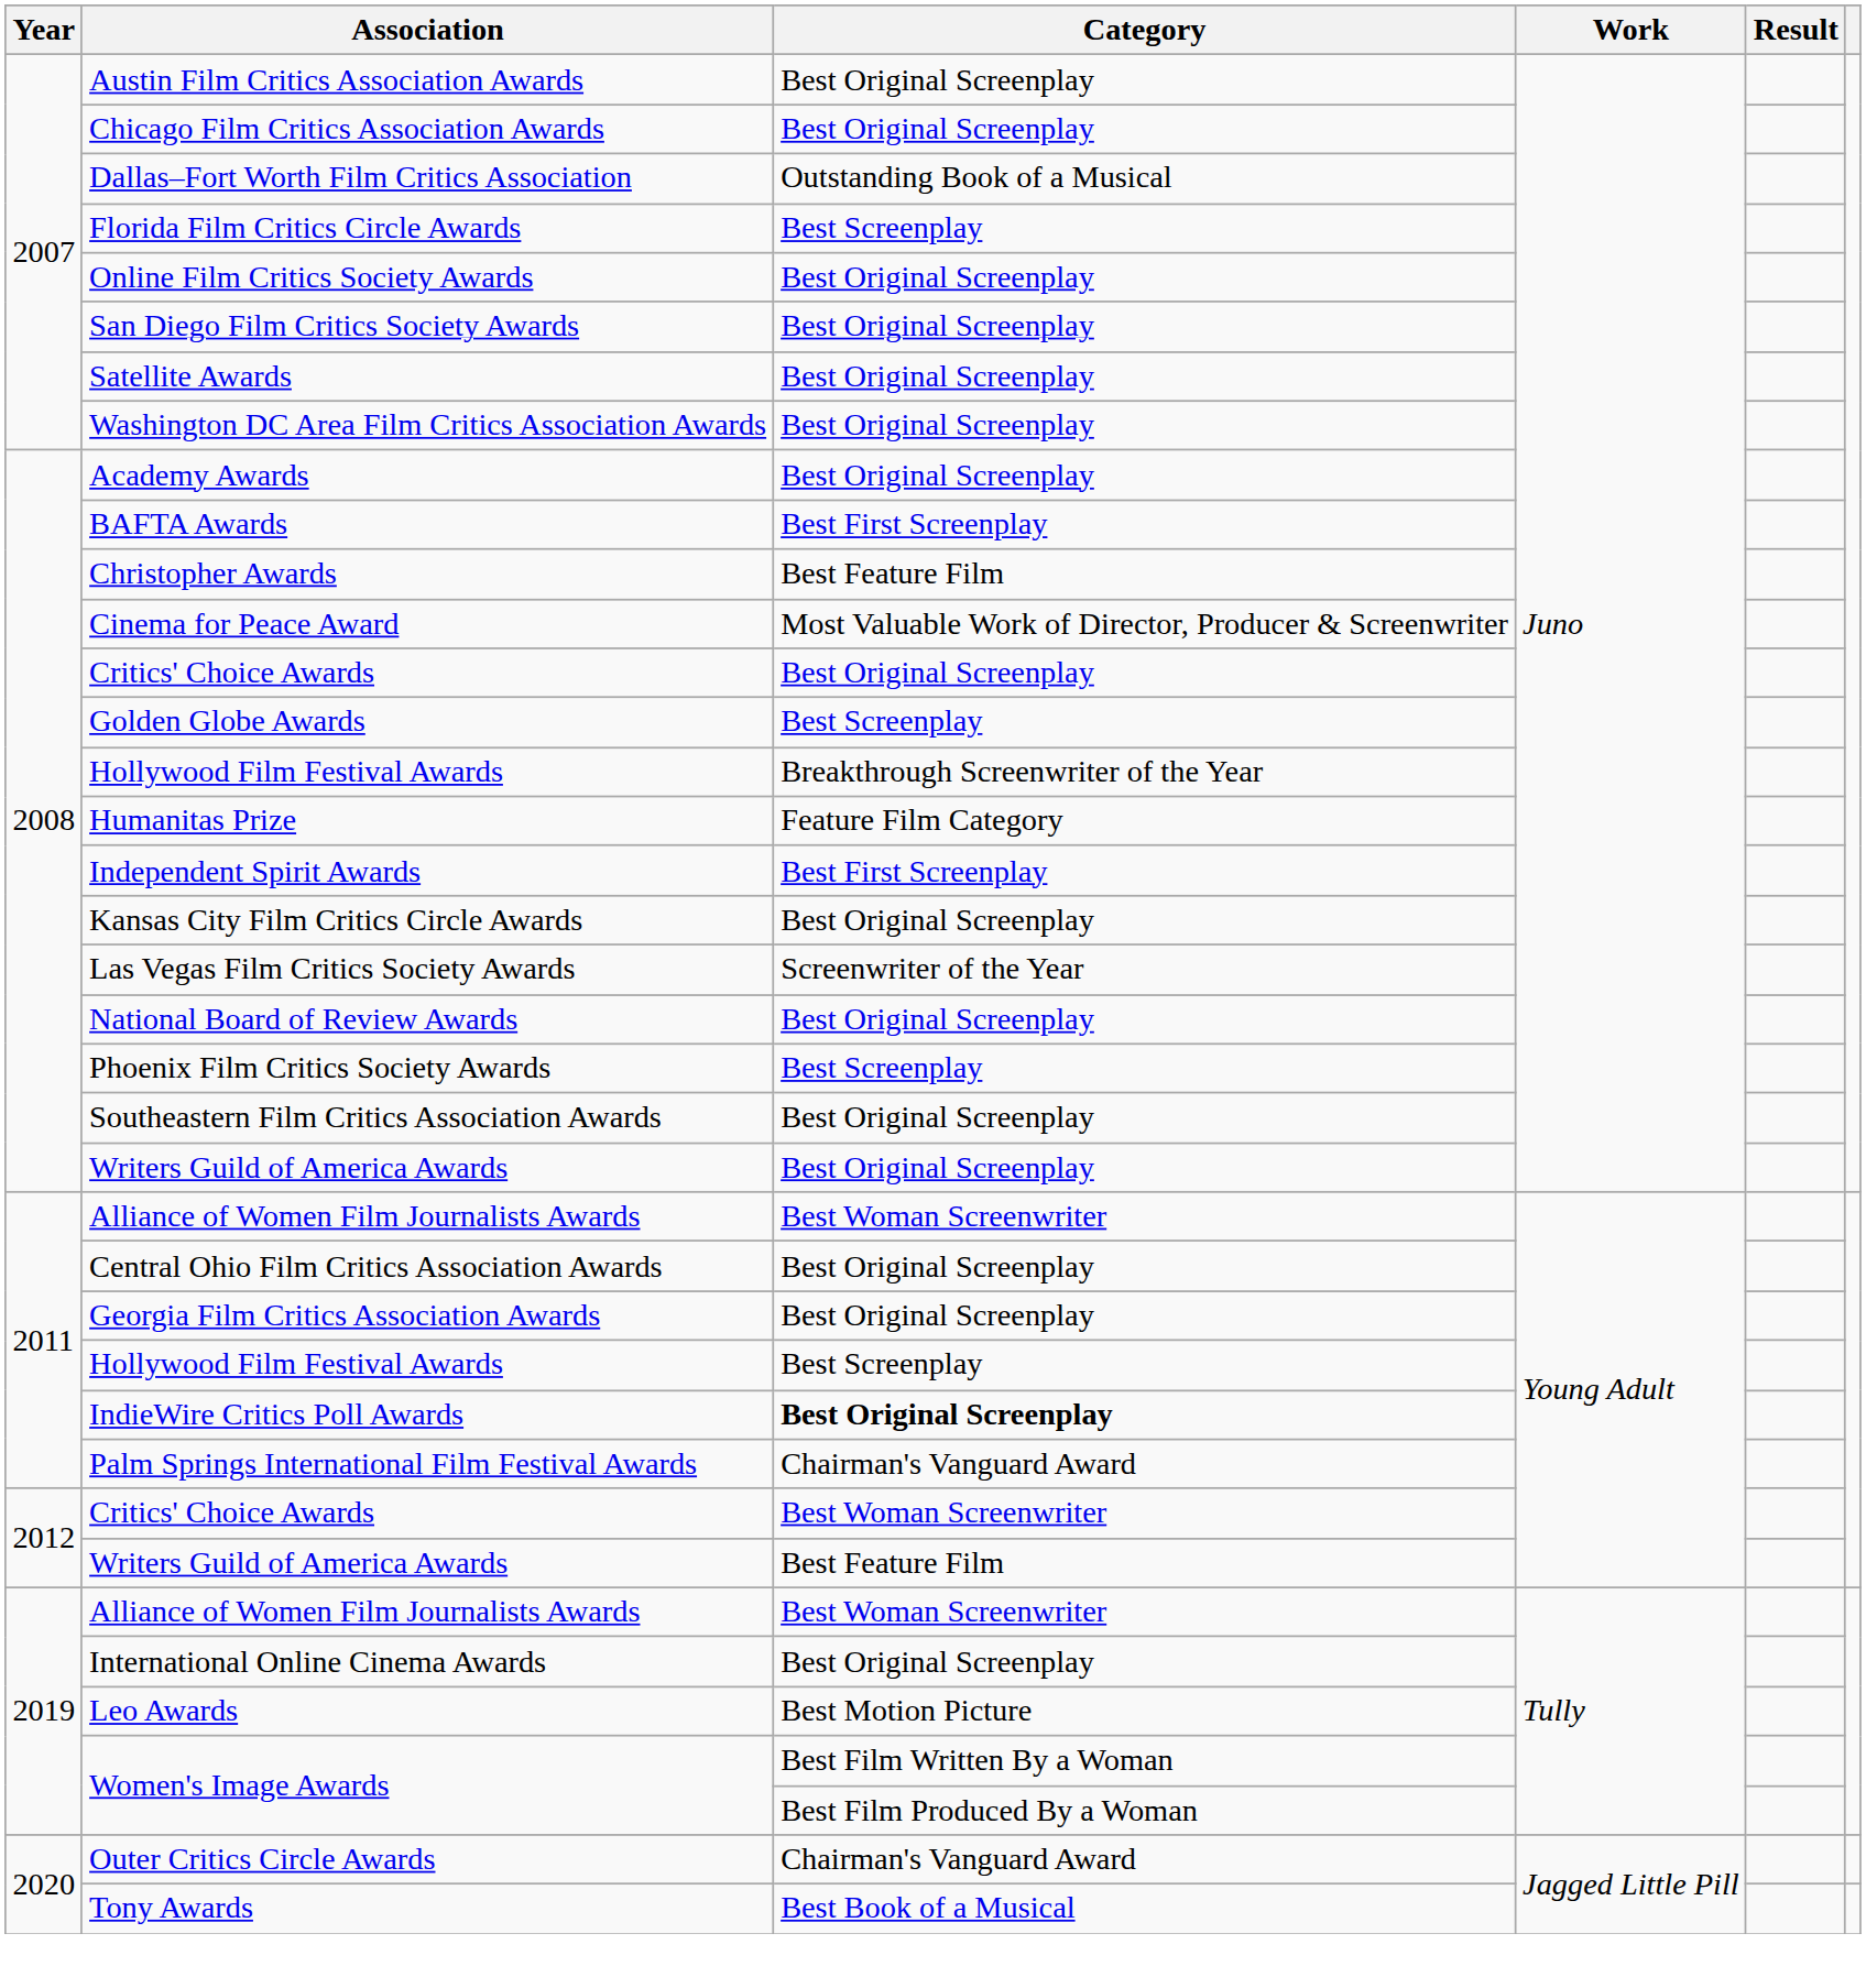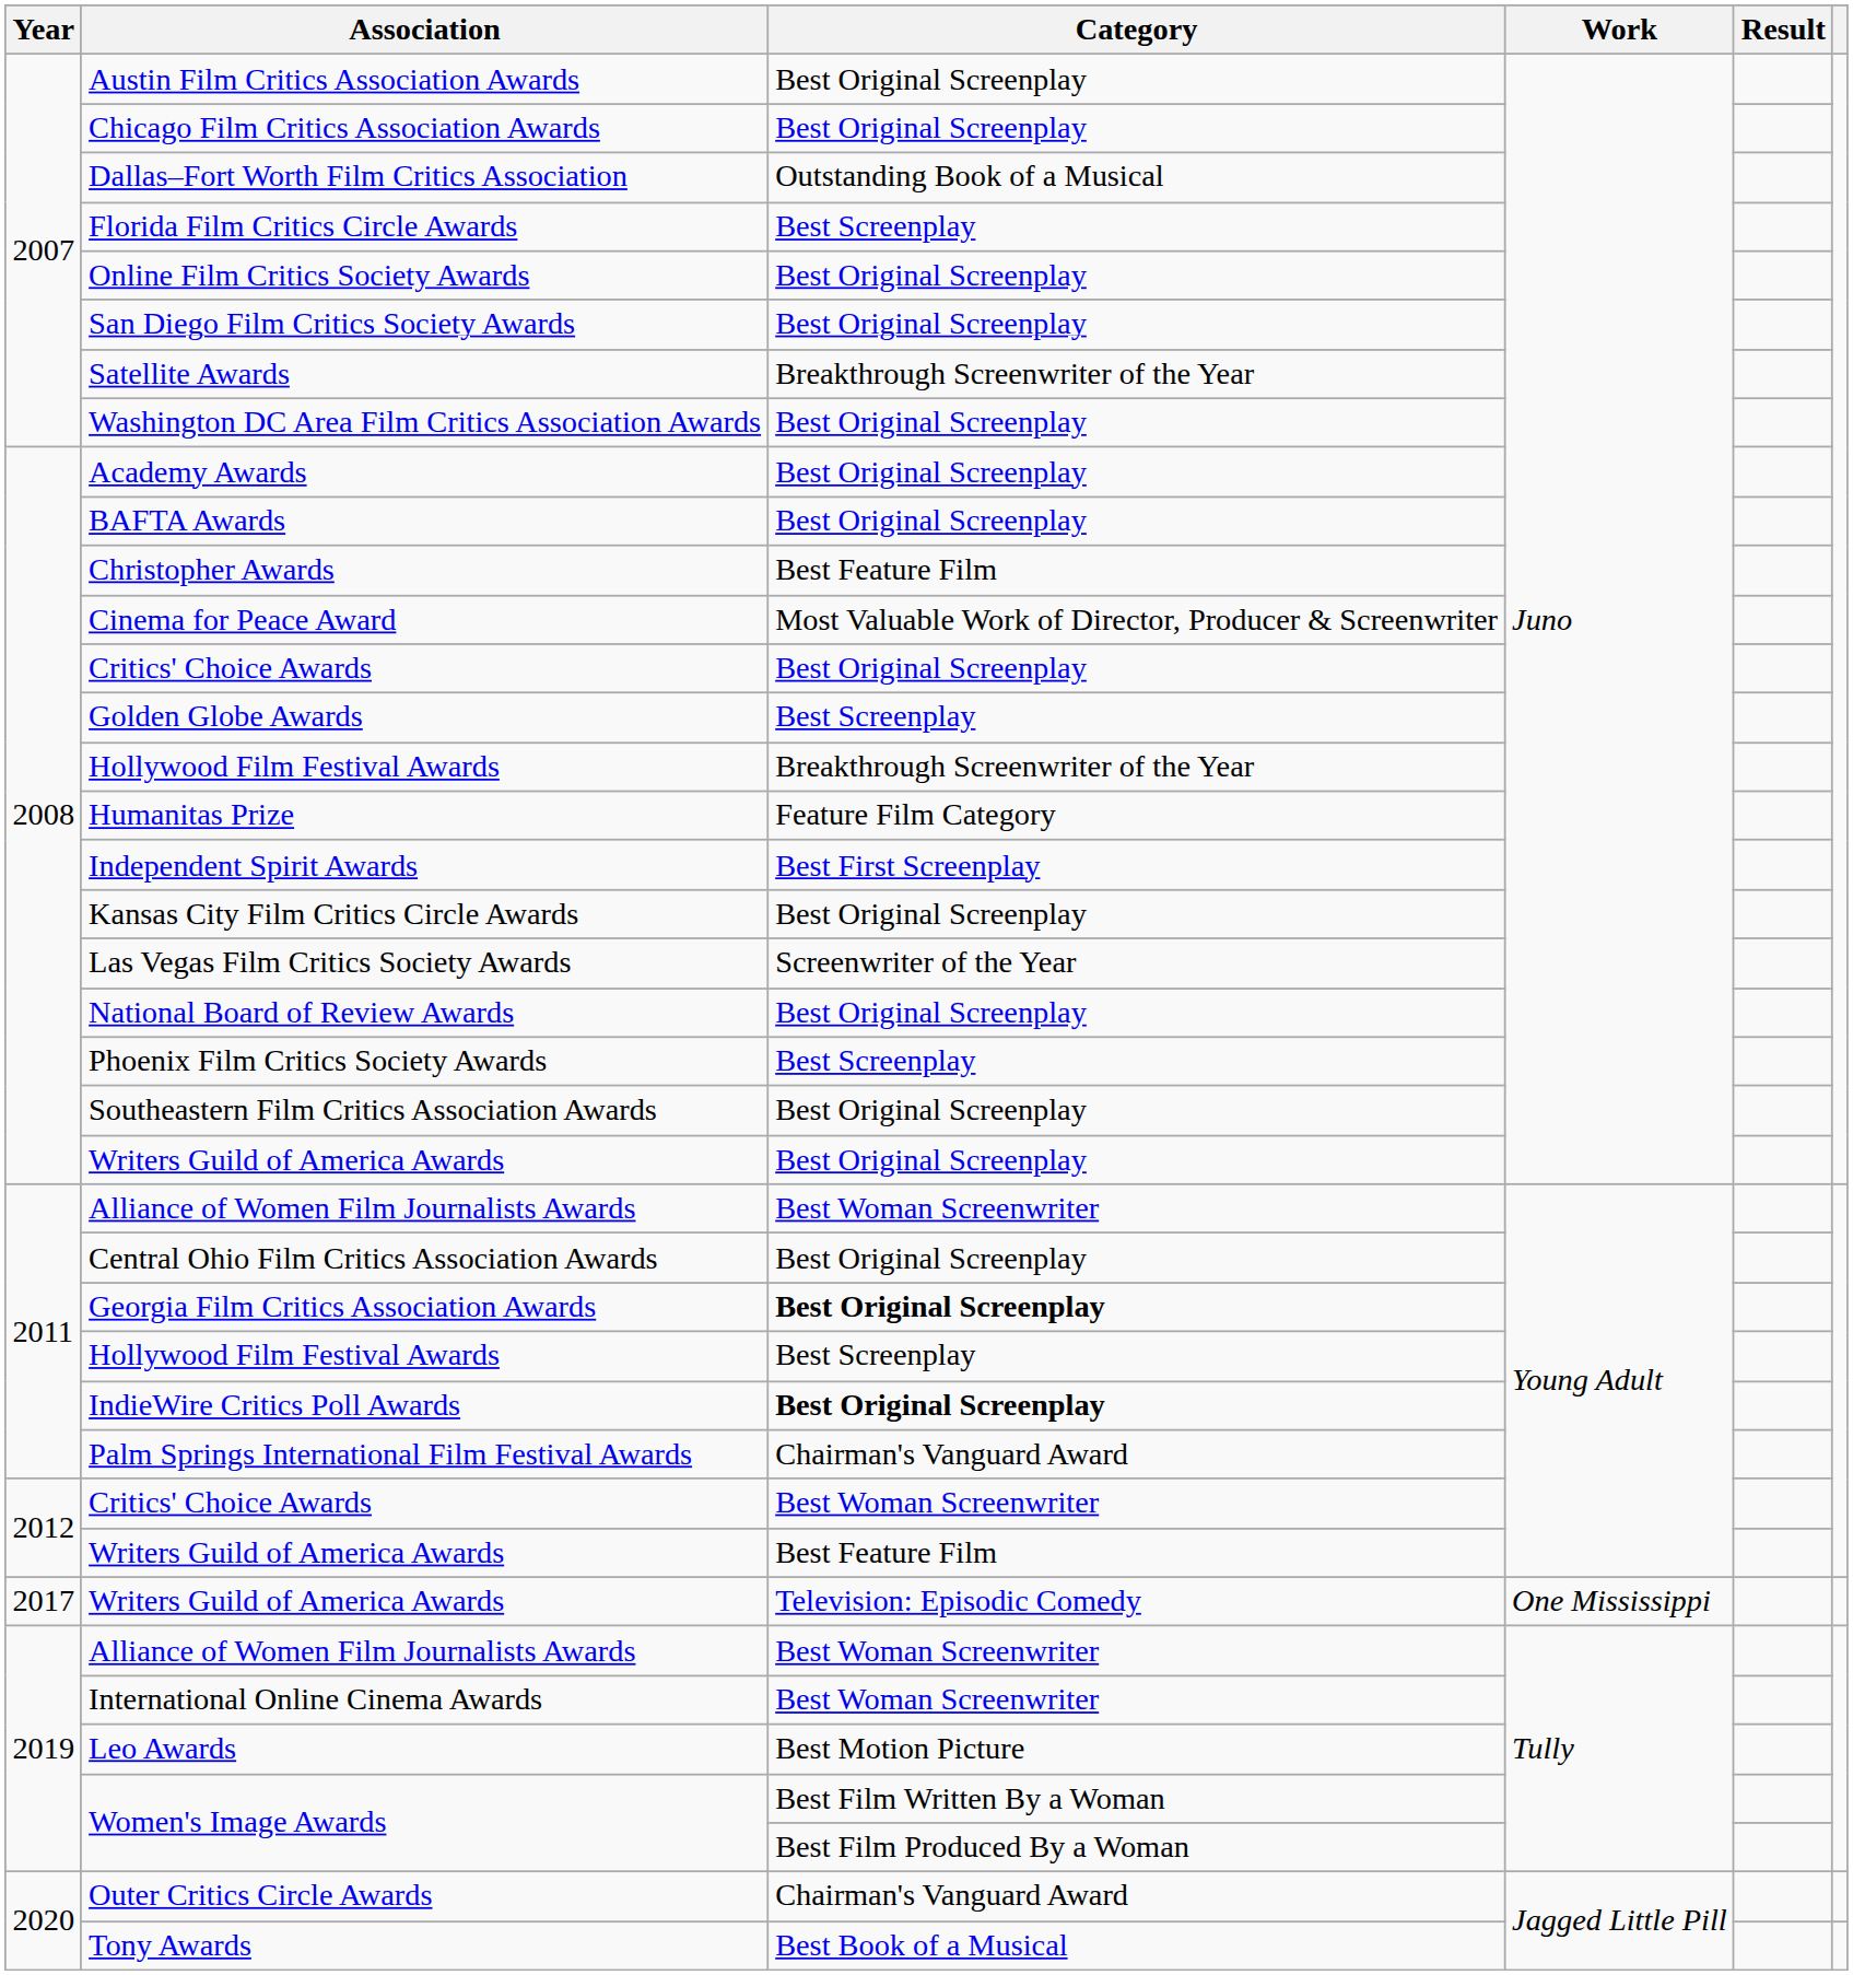 <table class="wikitable sortable">
 <tr>
 <th>Year</th>
 <th>Association</th>
 <th>Category</th>
 <th>Work</th>
 <th>Result</th>
 <th class="unsortable"></th>
 </tr>
 <tr>
 <td rowspan="8">2007</td>
 <td><a href='#'>Austin Film Critics Association Awards</a></td>
 <td>Best Original Screenplay</td>
 <td rowspan="23"><em>Juno</em></td>
 <td></td>
 <td style="text-align:center;" rowspan="23"></td>
 </tr>
 <tr>
 <td><a href='#'>Chicago Film Critics Association Awards</a></td>
 <td><a href='#'>Best Original Screenplay</a></td>
 <td></td>
 </tr>
 <tr>
 <td><a href='#'>Dallas–Fort Worth Film Critics Association</a></td>
 <td>Outstanding Book of a Musical</td>
 <td></td>
 </tr>
 <tr>
 <td><a href='#'>Florida Film Critics Circle Awards</a></td>
 <td><a href='#'>Best Screenplay</a></td>
 <td></td>
 </tr>
 <tr>
 <td><a href='#'>Online Film Critics Society Awards</a></td>
 <td><a href='#'>Best Original Screenplay</a></td>
 <td></td>
 </tr>
 <tr>
 <td><a href='#'>San Diego Film Critics Society Awards</a></td>
 <td><a href='#'>Best Original Screenplay</a></td>
 <td></td>
 </tr>
 <tr>
 <td><a href='#'>Satellite Awards</a></td>
-<td><a href='#'>Best Original Screenplay</a></td>
+<td>Breakthrough Screenwriter of the Year</td>
 <td></td>
 </tr>
 <tr>
 <td><a href='#'>Washington DC Area Film Critics Association Awards</a></td>
 <td><a href='#'>Best Original Screenplay</a></td>
 <td></td>
 </tr>
 <tr>
 <td rowspan="15">2008</td>
 <td><a href='#'>Academy Awards</a></td>
 <td><a href='#'>Best Original Screenplay</a></td>
 <td></td>
 </tr>
 <tr>
 <td><a href='#'>BAFTA Awards</a></td>
-<td><a href='#'>Best First Screenplay</a></td>
+<td><a href='#'>Best Original Screenplay</a></td>
 <td></td>
 </tr>
 <tr>
 <td><a href='#'>Christopher Awards</a></td>
 <td>Best Feature Film</td>
 <td></td>
 </tr>
 <tr>
 <td><a href='#'>Cinema for Peace Award</a></td>
 <td>Most Valuable Work of Director, Producer & Screenwriter</td>
 <td></td>
 </tr>
 <tr>
 <td><a href='#'>Critics' Choice Awards</a></td>
 <td><a href='#'>Best Original Screenplay</a></td>
 <td></td>
 </tr>
 <tr>
 <td><a href='#'>Golden Globe Awards</a></td>
 <td><a href='#'>Best Screenplay</a></td>
 <td></td>
 </tr>
 <tr>
 <td><a href='#'>Hollywood Film Festival Awards</a></td>
 <td>Breakthrough Screenwriter of the Year</td>
 <td></td>
 </tr>
 <tr>
 <td><a href='#'>Humanitas Prize</a></td>
 <td>Feature Film Category</td>
 <td></td>
 </tr>
 <tr>
 <td><a href='#'>Independent Spirit Awards</a></td>
 <td><a href='#'>Best First Screenplay</a></td>
 <td></td>
 </tr>
 <tr>
 <td>Kansas City Film Critics Circle Awards</td>
 <td>Best Original Screenplay</td>
 <td></td>
 </tr>
 <tr>
 <td>Las Vegas Film Critics Society Awards</td>
 <td>Screenwriter of the Year</td>
 <td></td>
 </tr>
 <tr>
 <td><a href='#'>National Board of Review Awards</a></td>
 <td><a href='#'>Best Original Screenplay</a></td>
 <td></td>
 </tr>
 <tr>
 <td>Phoenix Film Critics Society Awards</td>
 <td><a href='#'>Best Screenplay</a></td>
 <td></td>
 </tr>
 <tr>
 <td>Southeastern Film Critics Association Awards</td>
 <td>Best Original Screenplay</td>
 <td></td>
 </tr>
 <tr>
 <td><a href='#'>Writers Guild of America Awards</a></td>
 <td><a href='#'>Best Original Screenplay</a></td>
 <td></td>
 </tr>
 <tr>
 <td rowspan="6">2011</td>
 <td><a href='#'>Alliance of Women Film Journalists Awards</a></td>
 <td><a href='#'>Best Woman Screenwriter</a></td>
 <td rowspan="8"><em>Young Adult</em></td>
 <td></td>
 <td style="text-align:center;" rowspan="8"></td>
 </tr>
 <tr>
 <td>Central Ohio Film Critics Association Awards</td>
 <td>Best Original Screenplay</td>
 <td></td>
 </tr>
 <tr>
 <td><a href='#'>Georgia Film Critics Association Awards</a></td>
-<td>Best Original Screenplay</td>
+<td><strong>Best Original Screenplay</strong></td>
 <td></td>
 </tr>
 <tr>
 <td><a href='#'>Hollywood Film Festival Awards</a></td>
 <td>Best Screenplay</td>
 <td></td>
 </tr>
 <tr>
 <td><a href='#'>IndieWire Critics Poll Awards</a></td>
 <td><strong>Best Original Screenplay</strong></td>
 <td></td>
 </tr>
 <tr>
 <td><a href='#'>Palm Springs International Film Festival Awards</a></td>
 <td>Chairman's Vanguard Award</td>
 <td></td>
 </tr>
 <tr>
 <td rowspan="2">2012</td>
 <td><a href='#'>Critics' Choice Awards</a></td>
 <td><a href='#'>Best Woman Screenwriter</a></td>
 <td></td>
 </tr>
 <tr>
 <td><a href='#'>Writers Guild of America Awards</a></td>
 <td>Best Feature Film</td>
 <td></td>
 </tr>
 <tr>
+<td>2017</td>
+<td><a href='#'>Writers Guild of America Awards</a></td>
+<td><a href='#'>Television: Episodic Comedy</a></td>
+<td><em>One Mississippi</em></td>
+<td></td>
+<td style="text-align:center;"></td>
+</tr>
+<tr>
 <td rowspan="5">2019</td>
 <td><a href='#'>Alliance of Women Film Journalists Awards</a></td>
 <td><a href='#'>Best Woman Screenwriter</a></td>
 <td rowspan="5"><em>Tully</em></td>
 <td></td>
 <td style="text-align:center;" rowspan="5"></td>
 </tr>
 <tr>
 <td>International Online Cinema Awards</td>
-<td>Best Original Screenplay</td>
+<td><a href='#'>Best Woman Screenwriter</a></td>
 <td></td>
 </tr>
 <tr>
 <td><a href='#'>Leo Awards</a></td>
 <td>Best Motion Picture</td>
 <td></td>
 </tr>
 <tr>
 <td rowspan="2"><a href='#'>Women's Image Awards</a></td>
 <td>Best Film Written By a Woman</td>
 <td></td>
 </tr>
 <tr>
 <td>Best Film Produced By a Woman</td>
 <td></td>
 </tr>
 <tr>
 <td rowspan="2">2020</td>
 <td><a href='#'>Outer Critics Circle Awards</a></td>
 <td>Chairman's Vanguard Award</td>
 <td rowspan="2"><em>Jagged Little Pill</em></td>
 <td></td>
 <td style="text-align:center;"></td>
 </tr>
 <tr>
 <td><a href='#'>Tony Awards</a></td>
 <td><a href='#'>Best Book of a Musical</a></td>
 <td></td>
 <td style="text-align:center;"></td>
 </tr>
 </table>
